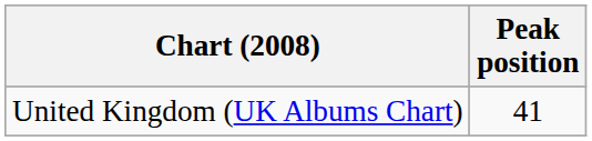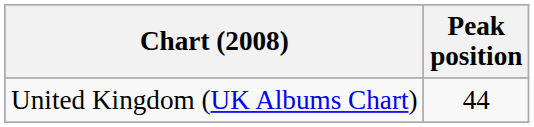 <table class="wikitable">
 <tr>
 <th>Chart (2008)</th>
 <th>Peak<br>position</th>
 </tr>
 <tr>
 <td>United Kingdom (<a href='#'>UK Albums Chart</a>)</td>
-<td align="center">41</td>
+<td align="center">44</td>
 </tr>
 </table>
